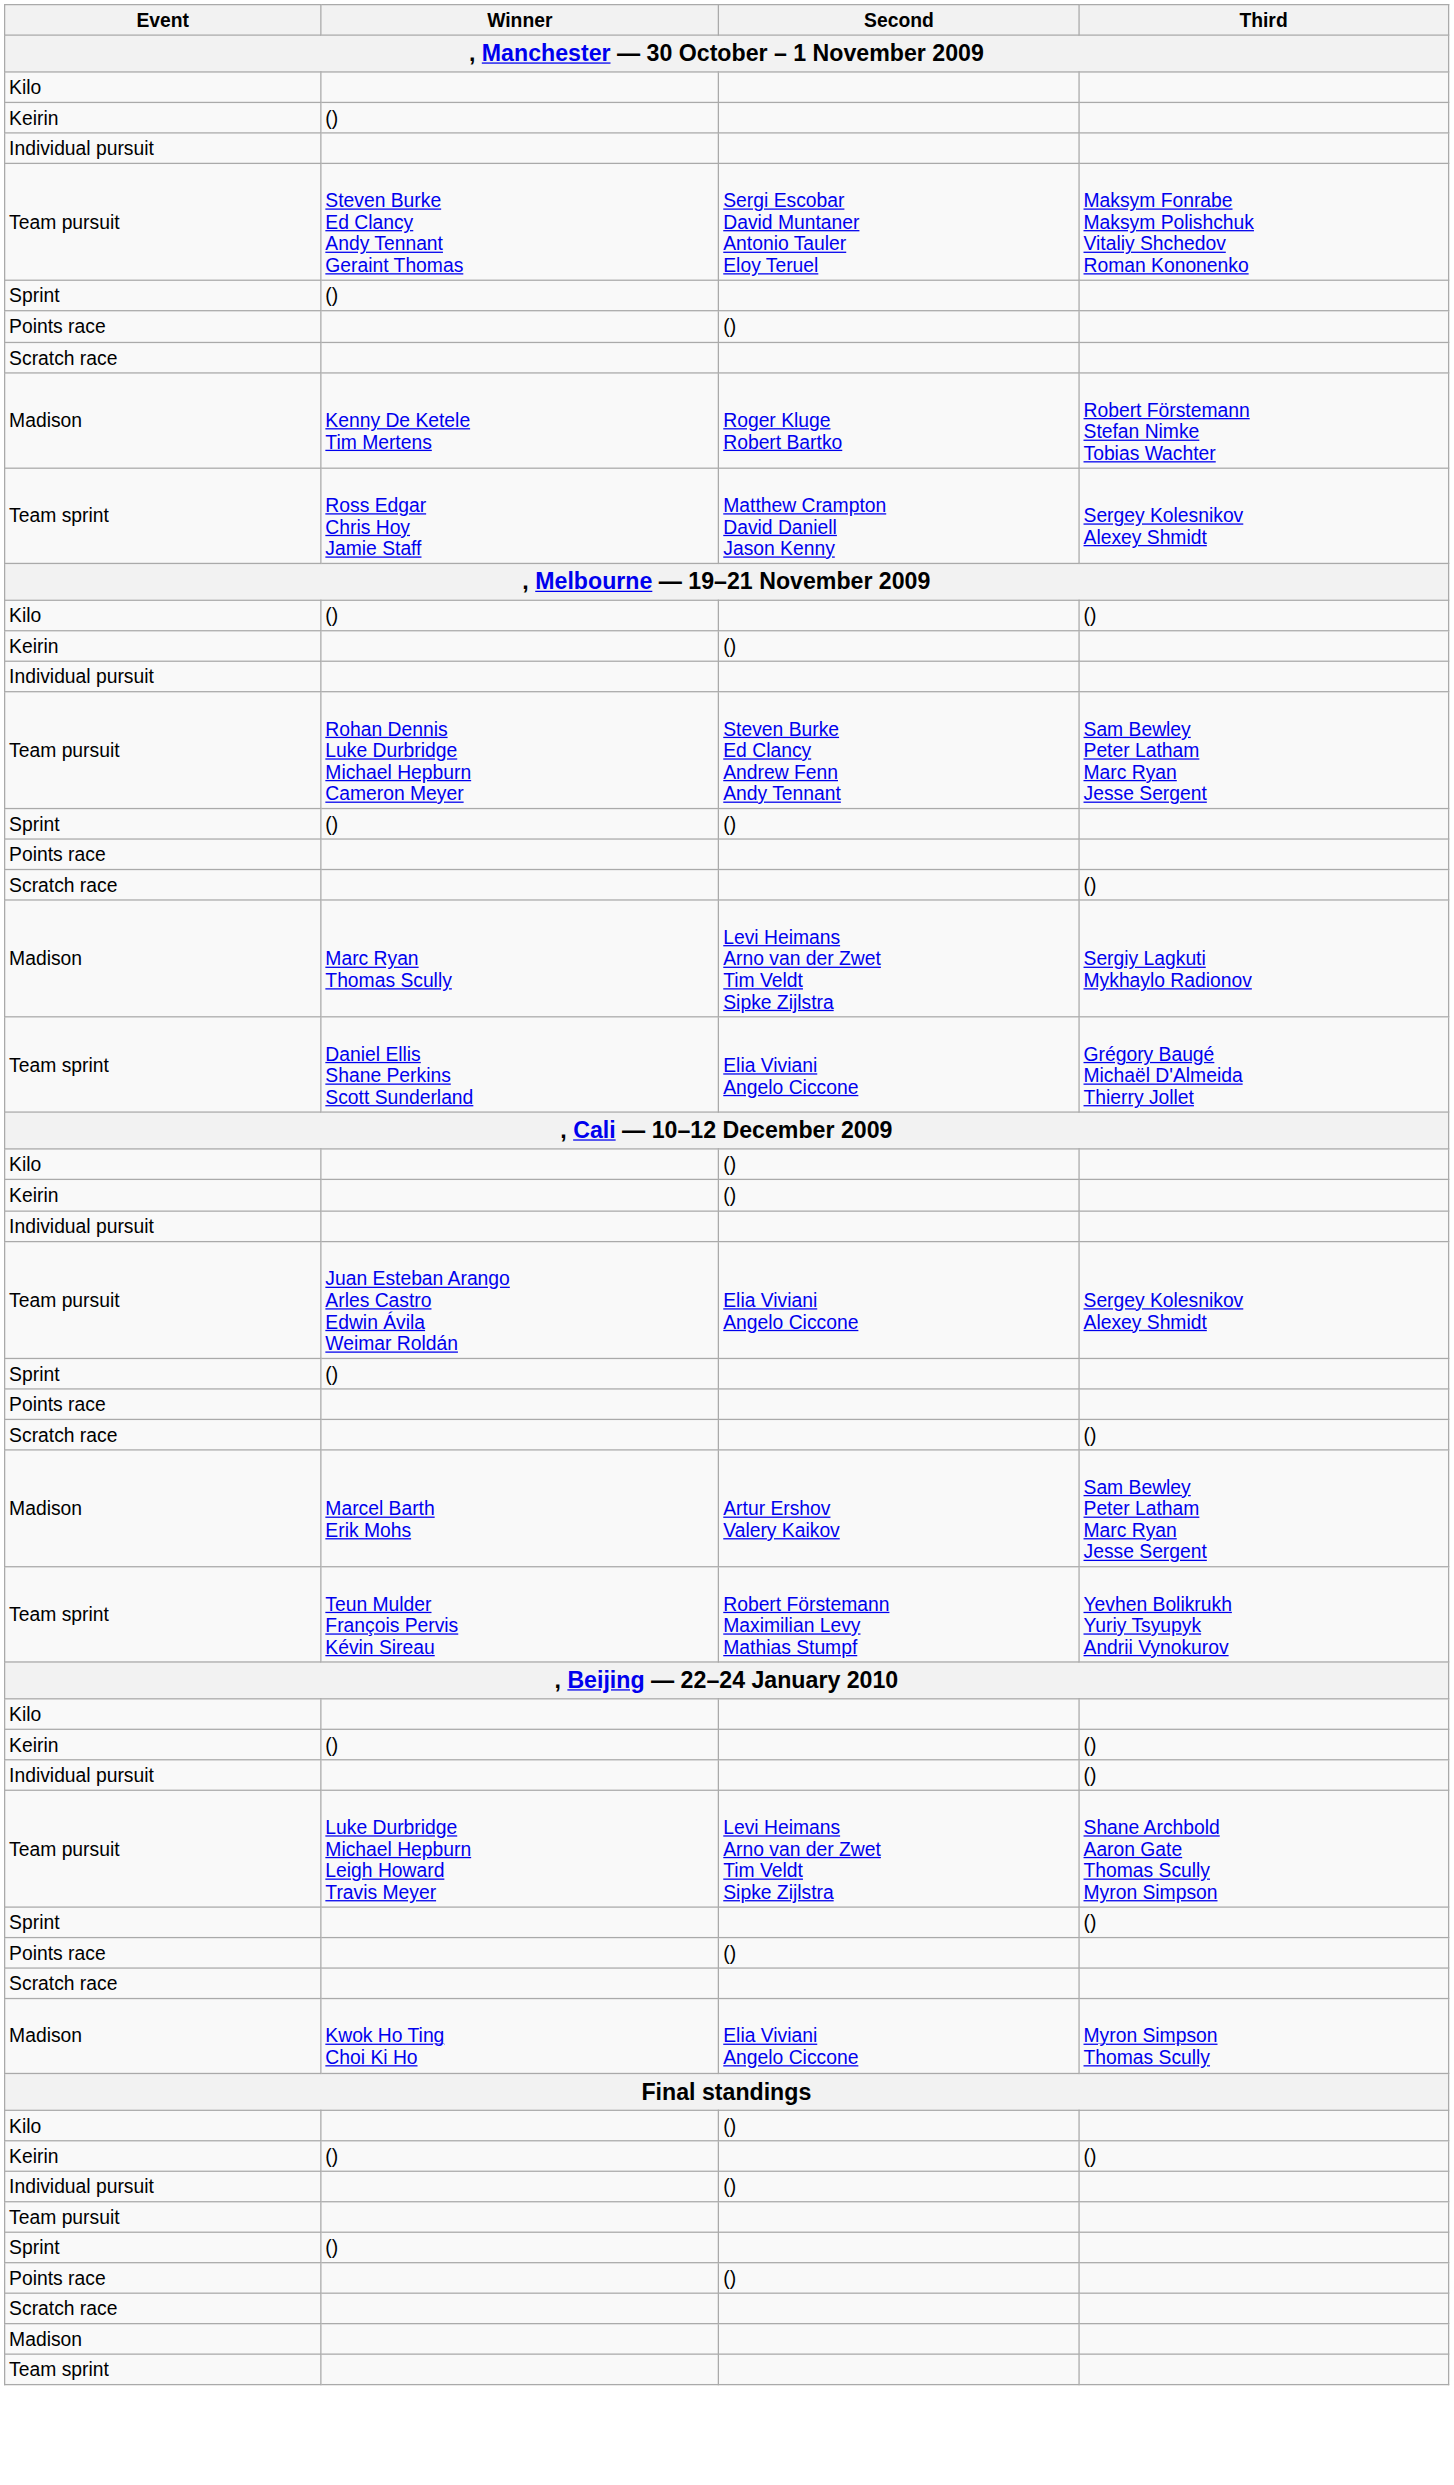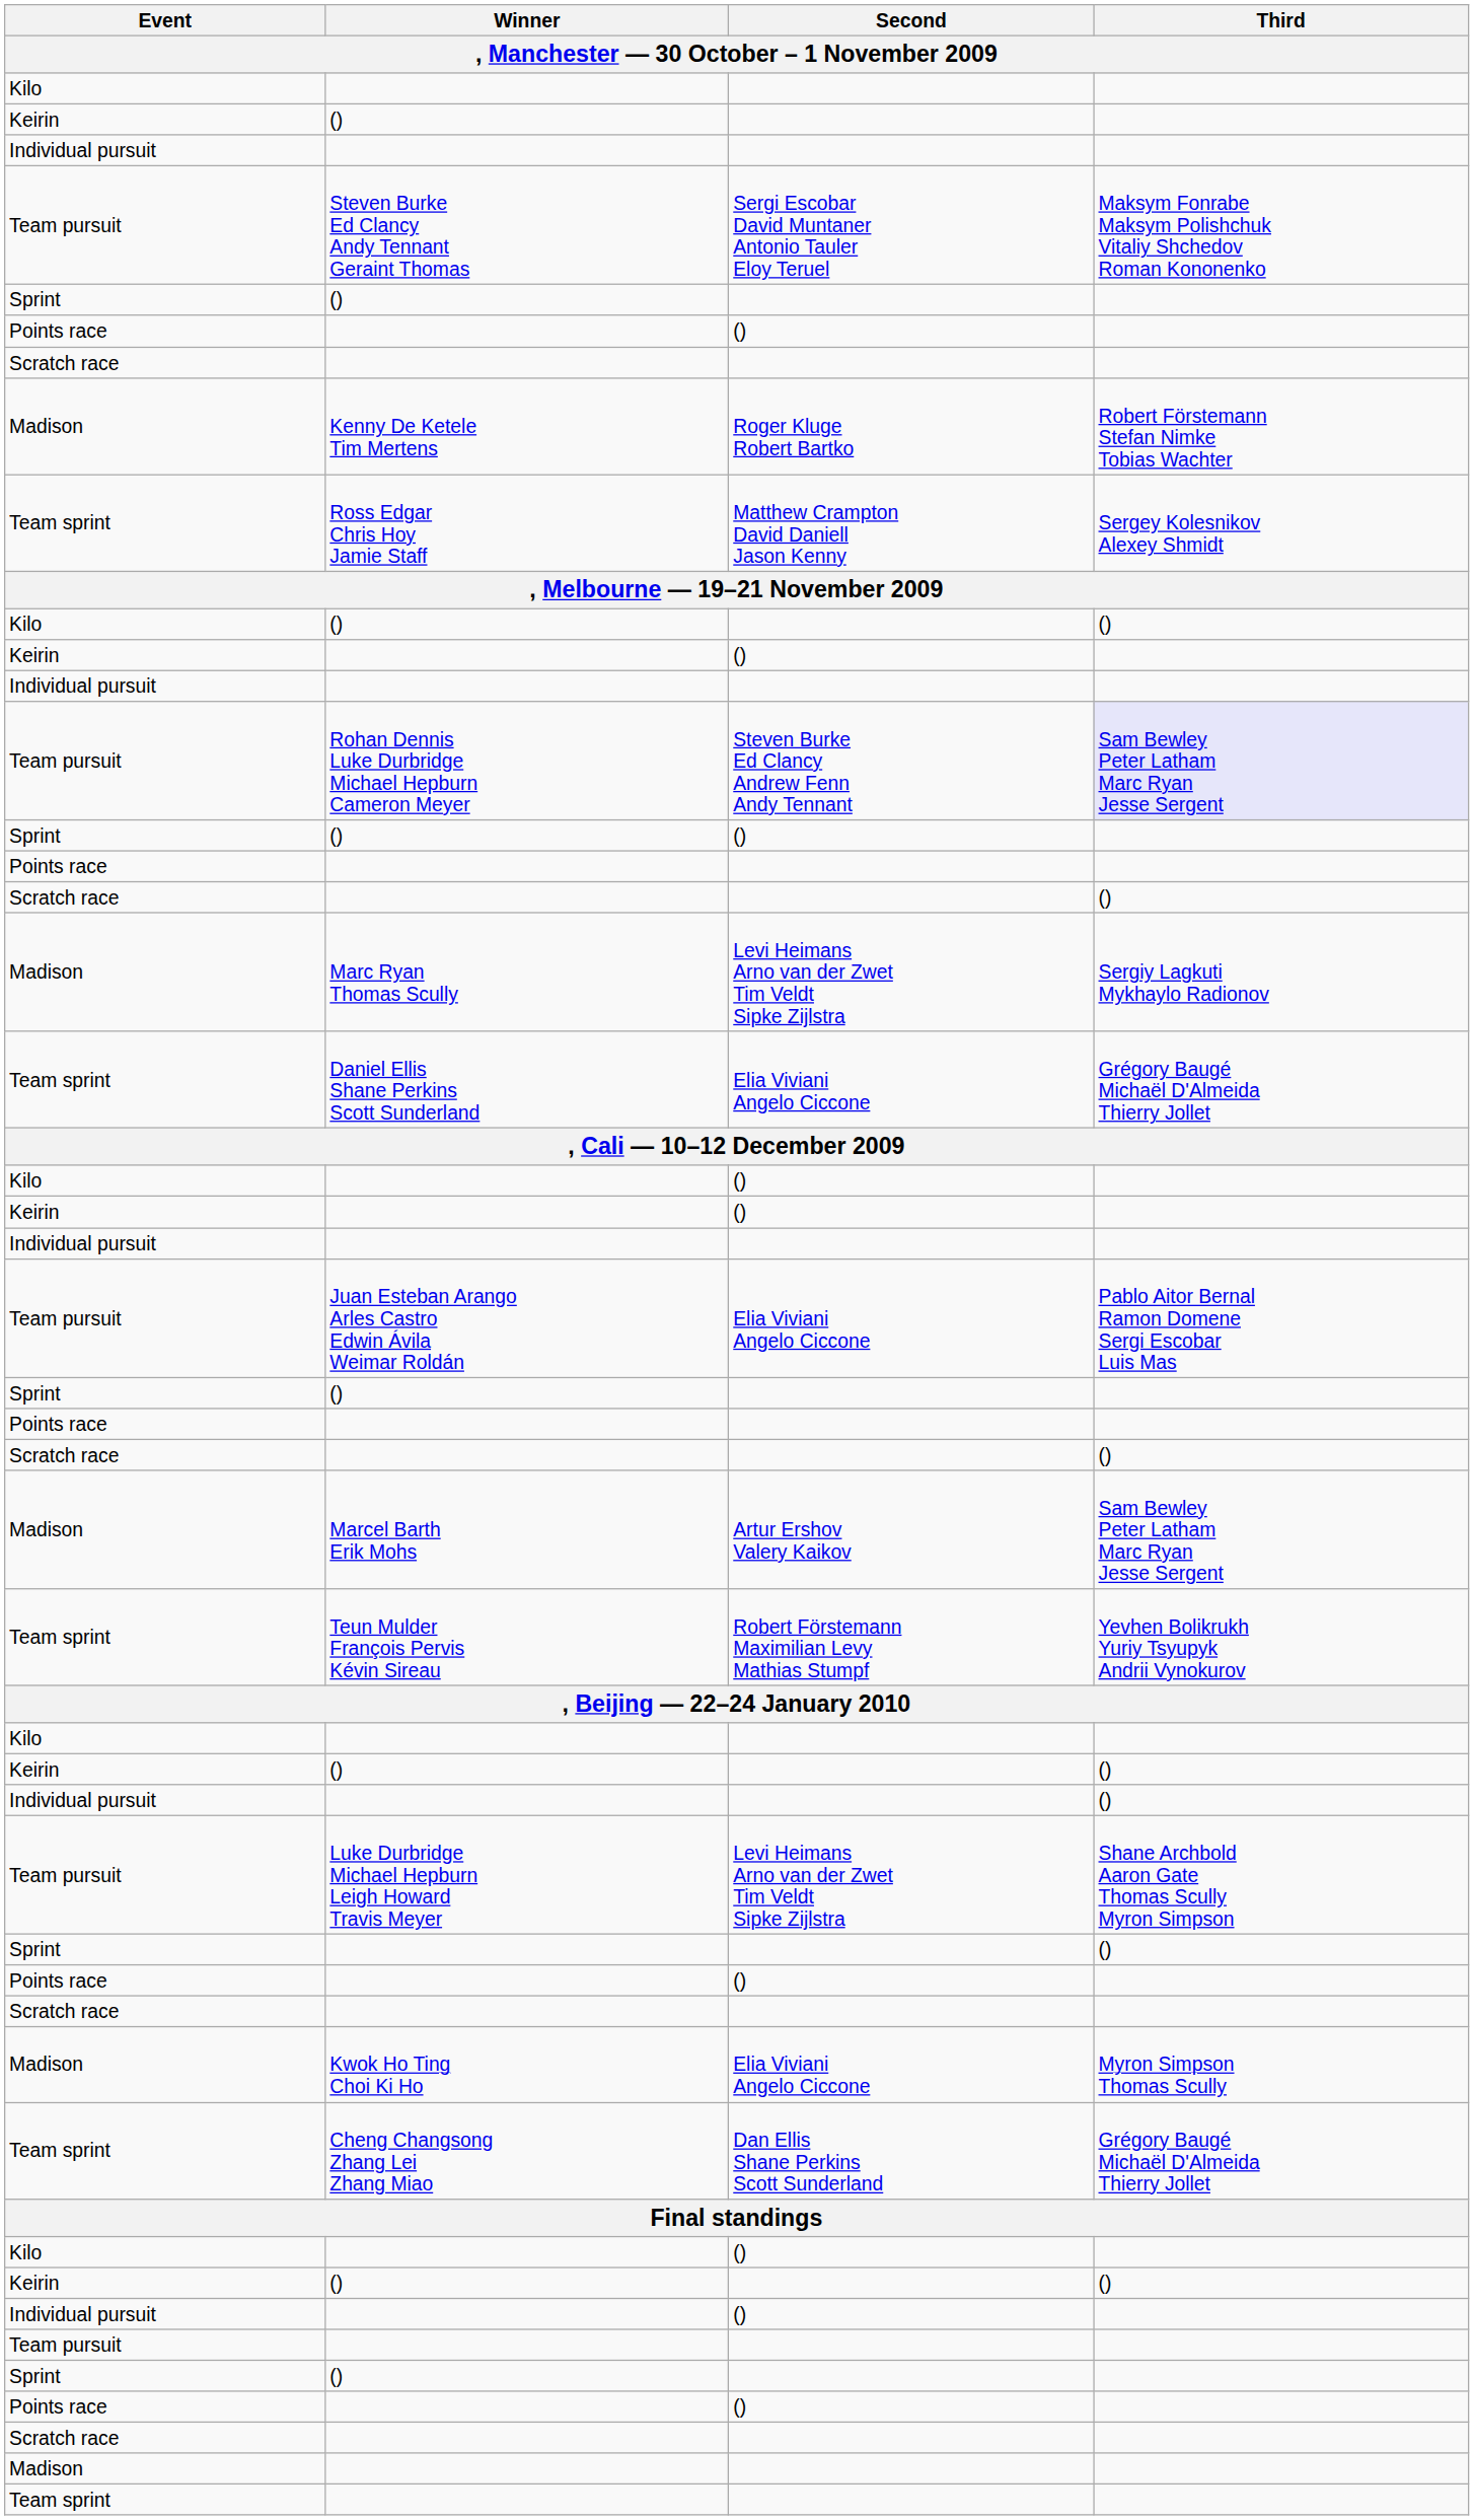 <table class=wikitable style="font-size:95%" width="90%">
 <tr>
 <th>Event</th>
 <th>Winner</th>
 <th>Second</th>
 <th>Third</th>
 </tr>
 <tr>
 <th colspan=4><big>, <a href='#'>Manchester</a> — 30 October – 1 November 2009</big></th>
 </tr>
 <tr>
 <td>Kilo</td>
 <td></td>
 <td></td>
 <td></td>
 </tr>
 <tr>
 <td>Keirin</td>
 <td> ()</td>
 <td></td>
 <td></td>
 </tr>
 <tr>
 <td>Individual pursuit</td>
 <td></td>
 <td></td>
 <td></td>
 </tr>
 <tr>
 <td>Team pursuit</td>
 <td><br><a href='#'>Steven Burke</a><br><a href='#'>Ed Clancy</a><br><a href='#'>Andy Tennant</a><br><a href='#'>Geraint Thomas</a></td>
 <td><br><a href='#'>Sergi Escobar</a><br><a href='#'>David Muntaner</a><br><a href='#'>Antonio Tauler</a><br><a href='#'>Eloy Teruel</a></td>
 <td><br><a href='#'>Maksym Fonrabe</a><br><a href='#'>Maksym Polishchuk</a><br><a href='#'>Vitaliy Shchedov</a><br><a href='#'>Roman Kononenko</a></td>
 </tr>
 <tr>
 <td>Sprint</td>
 <td> ()</td>
 <td></td>
 <td></td>
 </tr>
 <tr>
 <td>Points race</td>
 <td></td>
 <td> ()</td>
 <td></td>
 </tr>
 <tr>
 <td>Scratch race</td>
 <td></td>
 <td></td>
 <td></td>
 </tr>
 <tr>
 <td>Madison</td>
 <td><br><a href='#'>Kenny De Ketele</a><br><a href='#'>Tim Mertens</a></td>
 <td><br><a href='#'>Roger Kluge</a><br><a href='#'>Robert Bartko</a></td>
 <td><br><a href='#'>Robert Förstemann</a><br><a href='#'>Stefan Nimke</a><br><a href='#'>Tobias Wachter</a></td>
 </tr>
 <tr>
 <td>Team sprint</td>
 <td><br><a href='#'>Ross Edgar</a><br><a href='#'>Chris Hoy</a><br><a href='#'>Jamie Staff</a></td>
 <td><br><a href='#'>Matthew Crampton</a><br><a href='#'>David Daniell</a><br><a href='#'>Jason Kenny</a></td>
 <td><br><a href='#'>Sergey Kolesnikov</a><br><a href='#'>Alexey Shmidt</a></td>
 </tr>
 <tr>
 <th colspan=4><big>, <a href='#'>Melbourne</a> — 19–21 November 2009</big></th>
 </tr>
 <tr>
 <td>Kilo</td>
 <td> ()</td>
 <td></td>
 <td> ()</td>
 </tr>
 <tr>
 <td>Keirin</td>
 <td></td>
 <td> ()</td>
 <td></td>
 </tr>
 <tr>
 <td>Individual pursuit</td>
 <td></td>
 <td></td>
 <td></td>
 </tr>
 <tr>
 <td>Team pursuit</td>
 <td><br><a href='#'>Rohan Dennis</a><br><a href='#'>Luke Durbridge</a><br><a href='#'>Michael Hepburn</a><br><a href='#'>Cameron Meyer</a></td>
 <td><br><a href='#'>Steven Burke</a><br><a href='#'>Ed Clancy</a><br><a href='#'>Andrew Fenn</a><br><a href='#'>Andy Tennant</a></td>
-<td><br><a href='#'>Sam Bewley</a><br><a href='#'>Peter Latham</a><br><a href='#'>Marc Ryan</a><br><a href='#'>Jesse Sergent</a></td>
+<td style="background: lavender;"><br><a href='#'>Sam Bewley</a><br><a href='#'>Peter Latham</a><br><a href='#'>Marc Ryan</a><br><a href='#'>Jesse Sergent</a></td>
 </tr>
 <tr>
 <td>Sprint</td>
 <td> ()</td>
 <td> ()</td>
 <td></td>
 </tr>
 <tr>
 <td>Points race</td>
 <td></td>
 <td></td>
 <td></td>
 </tr>
 <tr>
 <td>Scratch race</td>
 <td></td>
 <td></td>
 <td> ()</td>
 </tr>
 <tr>
 <td>Madison</td>
 <td><br><a href='#'>Marc Ryan</a><br><a href='#'>Thomas Scully</a></td>
 <td><br><a href='#'>Levi Heimans</a><br><a href='#'>Arno van der Zwet</a><br><a href='#'>Tim Veldt</a><br><a href='#'>Sipke Zijlstra</a></td>
 <td><br><a href='#'>Sergiy Lagkuti</a><br><a href='#'>Mykhaylo Radionov</a></td>
 </tr>
 <tr>
 <td>Team sprint</td>
 <td><br><a href='#'>Daniel Ellis</a><br><a href='#'>Shane Perkins</a><br><a href='#'>Scott Sunderland</a></td>
 <td><br><a href='#'>Elia Viviani</a><br><a href='#'>Angelo Ciccone</a></td>
 <td><br><a href='#'>Grégory Baugé</a><br><a href='#'>Michaël D'Almeida</a><br><a href='#'>Thierry Jollet</a></td>
 </tr>
 <tr>
 <th colspan=4><big>, <a href='#'>Cali</a> — 10–12 December 2009</big></th>
 </tr>
 <tr>
 <td>Kilo</td>
 <td></td>
 <td> ()</td>
 <td></td>
 </tr>
 <tr>
 <td>Keirin</td>
 <td></td>
 <td> ()</td>
 <td></td>
 </tr>
 <tr>
 <td>Individual pursuit</td>
 <td></td>
 <td></td>
 <td></td>
 </tr>
 <tr>
 <td>Team pursuit</td>
 <td><br><a href='#'>Juan Esteban Arango</a><br><a href='#'>Arles Castro</a><br><a href='#'>Edwin Ávila</a><br><a href='#'>Weimar Roldán</a></td>
 <td><br><a href='#'>Elia Viviani</a><br><a href='#'>Angelo Ciccone</a></td>
-<td><br><a href='#'>Sergey Kolesnikov</a><br><a href='#'>Alexey Shmidt</a></td>
+<td><br><a href='#'>Pablo Aitor Bernal</a><br><a href='#'>Ramon Domene</a><br><a href='#'>Sergi Escobar</a><br><a href='#'>Luis Mas</a></td>
 </tr>
 <tr>
 <td>Sprint</td>
 <td> ()</td>
 <td></td>
 <td></td>
 </tr>
 <tr>
 <td>Points race</td>
 <td></td>
 <td></td>
 <td></td>
 </tr>
 <tr>
 <td>Scratch race</td>
 <td></td>
 <td></td>
 <td> ()</td>
 </tr>
 <tr>
 <td>Madison</td>
 <td> <br><a href='#'>Marcel Barth</a><br><a href='#'>Erik Mohs</a></td>
 <td><br><a href='#'>Artur Ershov</a><br><a href='#'>Valery Kaikov</a></td>
 <td><br><a href='#'>Sam Bewley</a><br><a href='#'>Peter Latham</a><br><a href='#'>Marc Ryan</a><br><a href='#'>Jesse Sergent</a></td>
 </tr>
 <tr>
 <td>Team sprint</td>
 <td><br><a href='#'>Teun Mulder</a><br><a href='#'>François Pervis</a><br><a href='#'>Kévin Sireau</a></td>
 <td><br><a href='#'>Robert Förstemann</a><br><a href='#'>Maximilian Levy</a><br><a href='#'>Mathias Stumpf</a></td>
 <td><br><a href='#'>Yevhen Bolikrukh</a><br><a href='#'>Yuriy Tsyupyk</a><br><a href='#'>Andrii Vynokurov</a></td>
 </tr>
 <tr>
 <th colspan=4><big>, <a href='#'>Beijing</a> — 22–24 January 2010</big></th>
 </tr>
 <tr>
 <td>Kilo</td>
 <td></td>
 <td></td>
 <td></td>
 </tr>
 <tr>
 <td>Keirin</td>
 <td> ()</td>
 <td></td>
 <td> ()</td>
 </tr>
 <tr>
 <td>Individual pursuit</td>
 <td></td>
 <td></td>
 <td> ()</td>
 </tr>
 <tr>
 <td>Team pursuit</td>
 <td><br><a href='#'>Luke Durbridge</a><br><a href='#'>Michael Hepburn</a><br><a href='#'>Leigh Howard</a><br><a href='#'>Travis Meyer</a></td>
 <td><br><a href='#'>Levi Heimans</a><br><a href='#'>Arno van der Zwet</a><br><a href='#'>Tim Veldt</a><br><a href='#'>Sipke Zijlstra</a></td>
 <td><br><a href='#'>Shane Archbold</a><br><a href='#'>Aaron Gate</a><br><a href='#'>Thomas Scully</a><br><a href='#'>Myron Simpson</a></td>
 </tr>
 <tr>
 <td>Sprint</td>
 <td></td>
 <td></td>
 <td> ()</td>
 </tr>
 <tr>
 <td>Points race</td>
 <td></td>
 <td> ()</td>
 <td></td>
 </tr>
 <tr>
 <td>Scratch race</td>
 <td></td>
 <td></td>
 <td></td>
 </tr>
 <tr>
 <td>Madison</td>
 <td><br><a href='#'>Kwok Ho Ting</a><br><a href='#'>Choi Ki Ho</a></td>
 <td><br><a href='#'>Elia Viviani</a><br><a href='#'>Angelo Ciccone</a></td>
 <td><br><a href='#'>Myron Simpson</a><br><a href='#'>Thomas Scully</a></td>
 </tr>
 <tr>
+<td>Team sprint</td>
+<td> <br><a href='#'>Cheng Changsong</a><br><a href='#'>Zhang Lei</a><br><a href='#'>Zhang Miao</a></td>
+<td><br><a href='#'>Dan Ellis</a><br><a href='#'>Shane Perkins</a><br><a href='#'>Scott Sunderland</a></td>
+<td><br><a href='#'>Grégory Baugé</a><br><a href='#'>Michaël D'Almeida</a><br><a href='#'>Thierry Jollet</a></td>
+</tr>
+<tr>
 <th colspan=4><big>Final standings</big></th>
 </tr>
 <tr>
 <td>Kilo</td>
 <td></td>
 <td> ()</td>
 <td></td>
 </tr>
 <tr>
 <td>Keirin</td>
 <td> ()</td>
 <td></td>
 <td> ()</td>
 </tr>
 <tr>
 <td>Individual pursuit</td>
 <td></td>
 <td> ()</td>
 <td></td>
 </tr>
 <tr>
 <td>Team pursuit</td>
 <td></td>
 <td></td>
 <td></td>
 </tr>
 <tr>
 <td>Sprint</td>
 <td> ()</td>
 <td></td>
 <td></td>
 </tr>
 <tr>
 <td>Points race</td>
 <td></td>
 <td> ()</td>
 <td></td>
 </tr>
 <tr>
 <td>Scratch race</td>
 <td></td>
 <td></td>
 <td></td>
 </tr>
 <tr>
 <td>Madison</td>
 <td></td>
 <td></td>
 <td></td>
 </tr>
 <tr>
 <td>Team sprint</td>
 <td></td>
 <td></td>
 <td></td>
 </tr>
 </table>
